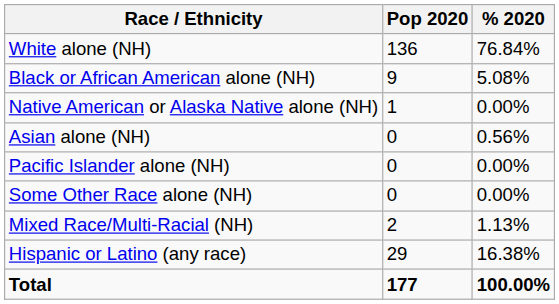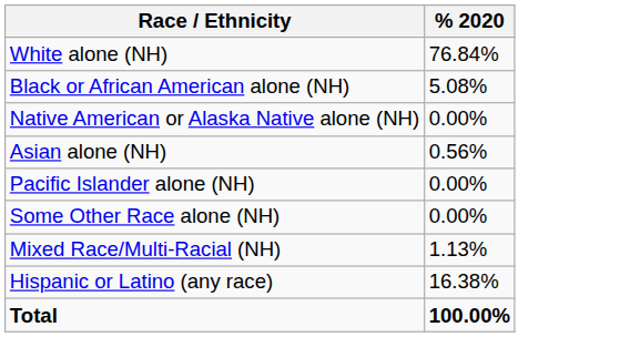 <table class="wikitable">
 <tr>
 <th>Race / Ethnicity</th>
-<th>Pop 2020</th>
 <th>% 2020</th>
 </tr>
 <tr>
 <td><a href='#'>White</a> alone (NH)</td>
-<td>136</td>
 <td>76.84%</td>
 </tr>
 <tr>
 <td><a href='#'>Black or African American</a> alone (NH)</td>
-<td>9</td>
 <td>5.08%</td>
 </tr>
 <tr>
 <td><a href='#'>Native American</a> or <a href='#'>Alaska Native</a> alone (NH)</td>
-<td>1</td>
 <td>0.00%</td>
 </tr>
 <tr>
 <td><a href='#'>Asian</a> alone (NH)</td>
-<td>0</td>
 <td>0.56%</td>
 </tr>
 <tr>
 <td><a href='#'>Pacific Islander</a> alone (NH)</td>
-<td>0</td>
 <td>0.00%</td>
 </tr>
 <tr>
 <td><a href='#'>Some Other Race</a> alone (NH)</td>
-<td>0</td>
 <td>0.00%</td>
 </tr>
 <tr>
 <td><a href='#'>Mixed Race/Multi-Racial</a> (NH)</td>
-<td>2</td>
 <td>1.13%</td>
 </tr>
 <tr>
 <td><a href='#'>Hispanic or Latino</a> (any race)</td>
-<td>29</td>
 <td>16.38%</td>
 </tr>
 <tr>
 <td><strong>Total</strong></td>
-<td><strong>177</strong></td>
 <td><strong>100.00%</strong></td>
 </tr>
 </table>
